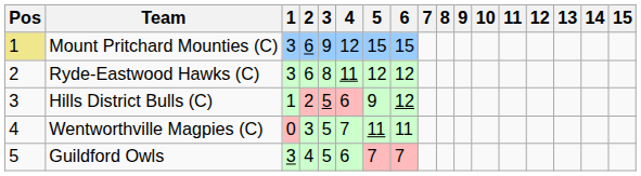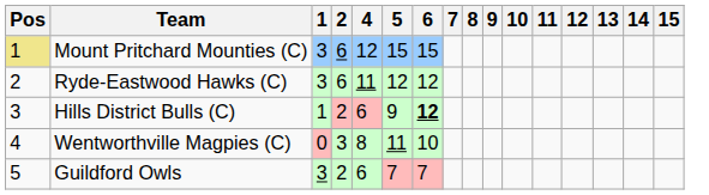 <table class="wikitable">
 <tr>
 <th>Pos</th>
 <th>Team</th>
 <th>1</th>
 <th>2</th>
-<th>3</th>
 <th>4</th>
 <th>5</th>
 <th>6</th>
 <th>7</th>
 <th>8</th>
 <th>9</th>
 <th>10</th>
 <th>11</th>
 <th>12</th>
 <th>13</th>
 <th>14</th>
 <th>15</th>
 </tr>
 <tr>
 <td style="background: khaki;">1</td>
 <td> Mount Pritchard Mounties (C)</td>
 <td style="background:#99ccff;">3</td>
 <td style="background:#99ccff;"><u>6</u></td>
-<td style="background:#99ccff;">9</td>
 <td style="background:#99ccff;">12</td>
 <td style="background:#99ccff;">15</td>
 <td style="background:#99ccff;">15</td>
 <td></td>
 <td></td>
 <td></td>
 <td></td>
 <td></td>
 <td></td>
 <td></td>
 <td></td>
 <td></td>
 </tr>
 <tr>
 <td>2</td>
 <td> Ryde-Eastwood Hawks (C)</td>
 <td style="background:#ccffcc;">3</td>
 <td style="background:#ccffcc;">6</td>
-<td style="background:#ccffcc;">8</td>
 <td style="background:#ccffcc;"><u>11</u></td>
 <td style="background:#ccffcc;">12</td>
 <td style="background:#ccffcc;">12</td>
 <td></td>
 <td></td>
 <td></td>
 <td></td>
 <td></td>
 <td></td>
 <td></td>
 <td></td>
 <td></td>
 </tr>
 <tr>
 <td>3</td>
 <td> Hills District Bulls (C)</td>
 <td style="background:#ccffcc;">1</td>
 <td style="background:#ffbbbb;">2</td>
-<td style="background:#ffbbbb;"><u>5</u></td>
 <td style="background:#ffbbbb;">6</td>
 <td style="background:#ccffcc;">9</td>
-<td style="background:#ccffcc;"><u>12</u></td>
+<td style="background:#ccffcc;"><strong><u>12</u></strong></td>
 <td></td>
 <td></td>
 <td></td>
 <td></td>
 <td></td>
 <td></td>
 <td></td>
 <td></td>
 <td></td>
 </tr>
 <tr>
 <td>4</td>
 <td> Wentworthville Magpies (C)</td>
 <td style="background:#ffbbbb;">0</td>
 <td style="background:#ccffcc;">3</td>
-<td style="background:#ccffcc;">5</td>
-<td style="background:#ccffcc;">7</td>
+<td style="background:#ccffcc;">8</td>
 <td style="background:#ccffcc;"><u>11</u></td>
-<td style="background:#ccffcc;">11</td>
+<td style="background:#ccffcc;">10</td>
 <td></td>
 <td></td>
 <td></td>
 <td></td>
 <td></td>
 <td></td>
 <td></td>
 <td></td>
 <td></td>
 </tr>
 <tr>
 <td>5</td>
 <td> Guildford Owls</td>
 <td style="background:#ccffcc;"><u>3</u></td>
-<td style="background:#ccffcc;">4</td>
-<td style="background:#ccffcc;">5</td>
+<td style="background:#ccffcc;">2</td>
 <td style="background:#ccffcc;">6</td>
 <td style="background:#ffbbbb;">7</td>
 <td style="background:#ffbbbb;">7</td>
 <td></td>
 <td></td>
 <td></td>
 <td></td>
 <td></td>
 <td></td>
 <td></td>
 <td></td>
 <td></td>
 </tr>
 </table>
